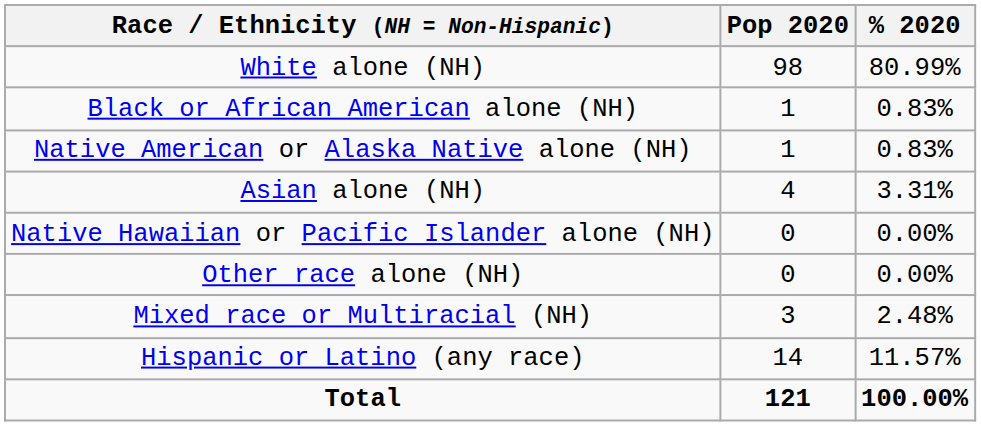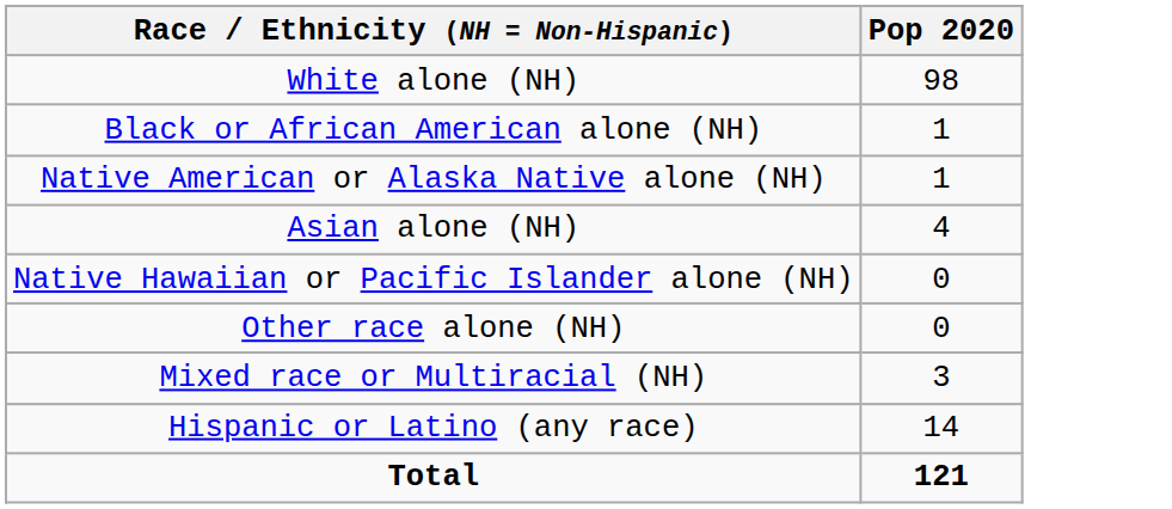 <table class="wikitable" style="text-align:center;">
 <tr>
 <th>Race / Ethnicity <small>(<em>NH = Non-Hispanic</em>)</small></th>
 <th>Pop 2020</th>
-<th>% 2020</th>
 </tr>
 <tr>
 <td><a href='#'>White</a> alone (NH)</td>
 <td>98</td>
-<td>80.99%</td>
 </tr>
 <tr>
 <td><a href='#'>Black or African American</a> alone (NH)</td>
 <td>1</td>
-<td>0.83%</td>
 </tr>
 <tr>
 <td><a href='#'>Native American</a> or <a href='#'>Alaska Native</a> alone (NH)</td>
 <td>1</td>
-<td>0.83%</td>
 </tr>
 <tr>
 <td><a href='#'>Asian</a> alone (NH)</td>
 <td>4</td>
-<td>3.31%</td>
 </tr>
 <tr>
 <td><a href='#'>Native Hawaiian</a> or <a href='#'>Pacific Islander</a> alone (NH)</td>
 <td>0</td>
-<td>0.00%</td>
 </tr>
 <tr>
 <td><a href='#'>Other race</a> alone (NH)</td>
 <td>0</td>
-<td>0.00%</td>
 </tr>
 <tr>
 <td><a href='#'>Mixed race or Multiracial</a> (NH)</td>
 <td>3</td>
-<td>2.48%</td>
 </tr>
 <tr>
 <td><a href='#'>Hispanic or Latino</a> (any race)</td>
 <td>14</td>
-<td>11.57%</td>
 </tr>
 <tr>
 <td><strong>Total</strong></td>
 <td><strong>121</strong></td>
-<td><strong>100.00%</strong></td>
 </tr>
 </table>
